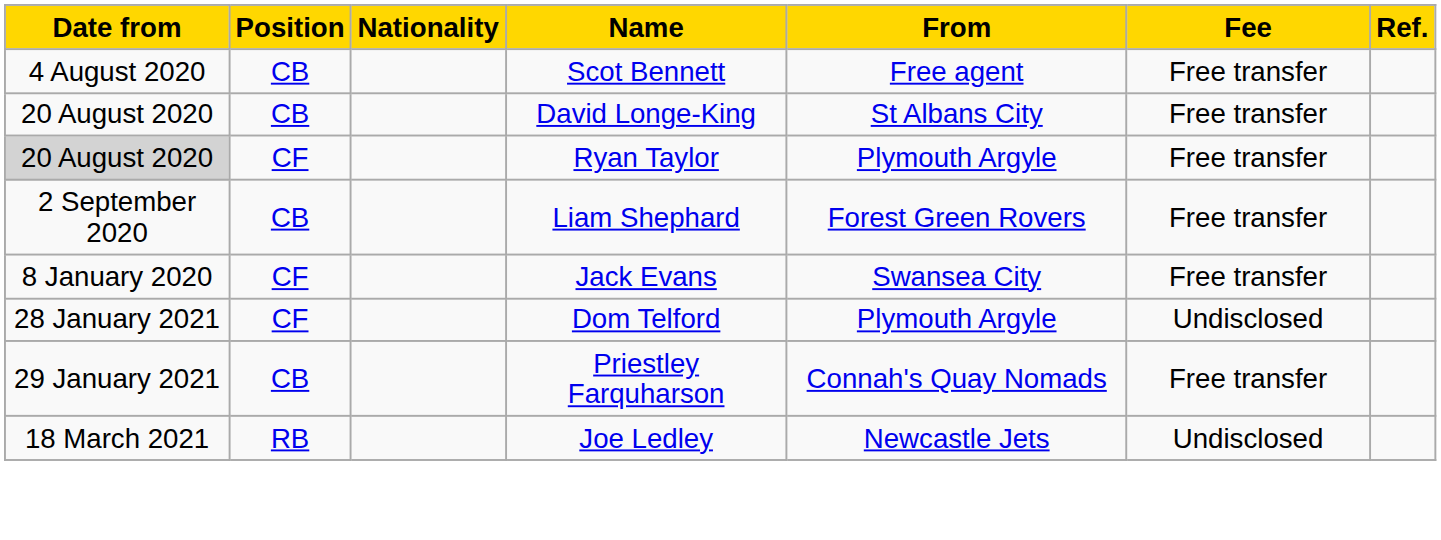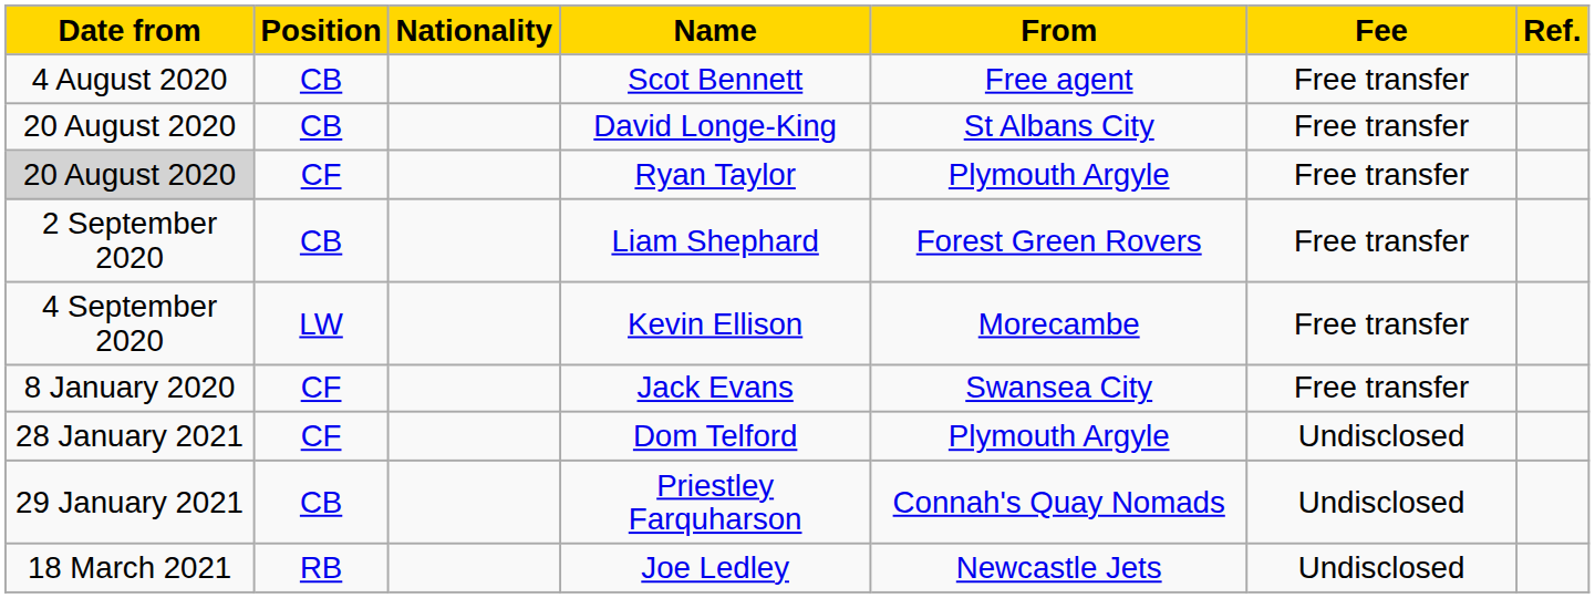 <table class="wikitable"  style="text-align:center; font-size:90%; ">
 <tr>
 <th style="background:#FFD700; color:black; width:110px;">Date from</th>
 <th style="background:#FFD700; color:black; width:50px;">Position</th>
 <th style="background:#FFD700; color:black; width:50px;">Nationality</th>
 <th style="background:#FFD700; color:black; width:140px;">Name</th>
 <th style="background:#FFD700; color:black; width:170px;">From</th>
 <th style="background:#FFD700; color:black; width:120px;">Fee</th>
 <th style="background:#FFD700; color:black; width:25px;">Ref.</th>
 </tr>
 <tr>
 <td>4 August 2020</td>
 <td><a href='#'>CB</a></td>
 <td></td>
 <td><a href='#'>Scot Bennett</a></td>
 <td><a href='#'>Free agent</a></td>
 <td>Free transfer</td>
 <td></td>
 </tr>
 <tr>
 <td>20 August 2020</td>
 <td><a href='#'>CB</a></td>
 <td></td>
 <td><a href='#'>David Longe-King</a></td>
 <td> <a href='#'>St Albans City</a></td>
 <td>Free transfer</td>
 <td></td>
 </tr>
 <tr>
 <td style="background: lightgrey;">20 August 2020</td>
 <td><a href='#'>CF</a></td>
 <td></td>
 <td><a href='#'>Ryan Taylor</a></td>
 <td> <a href='#'>Plymouth Argyle</a></td>
 <td>Free transfer</td>
 <td></td>
 </tr>
 <tr>
 <td>2 September 2020</td>
 <td><a href='#'>CB</a></td>
 <td></td>
 <td><a href='#'>Liam Shephard</a></td>
 <td> <a href='#'>Forest Green Rovers</a></td>
 <td>Free transfer</td>
 <td></td>
 </tr>
 <tr>
+<td>4 September 2020</td>
+<td><a href='#'>LW</a></td>
+<td></td>
+<td><a href='#'>Kevin Ellison</a></td>
+<td> <a href='#'>Morecambe</a></td>
+<td>Free transfer</td>
+<td></td>
+</tr>
+<tr>
 <td>8 January 2020</td>
 <td><a href='#'>CF</a></td>
 <td></td>
 <td><a href='#'>Jack Evans</a></td>
 <td> <a href='#'>Swansea City</a></td>
 <td>Free transfer</td>
 <td></td>
 </tr>
 <tr>
 <td>28 January 2021</td>
 <td><a href='#'>CF</a></td>
 <td></td>
 <td><a href='#'>Dom Telford</a></td>
 <td> <a href='#'>Plymouth Argyle</a></td>
 <td>Undisclosed</td>
 <td></td>
 </tr>
 <tr>
 <td>29 January 2021</td>
 <td><a href='#'>CB</a></td>
 <td></td>
 <td><a href='#'>Priestley Farquharson</a></td>
 <td> <a href='#'>Connah's Quay Nomads</a></td>
-<td>Free transfer</td>
+<td>Undisclosed</td>
 <td></td>
 </tr>
 <tr>
 <td>18 March 2021</td>
 <td><a href='#'>RB</a></td>
 <td></td>
 <td><a href='#'>Joe Ledley</a></td>
 <td> <a href='#'>Newcastle Jets</a></td>
 <td>Undisclosed</td>
 <td></td>
 </tr>
 </table>
